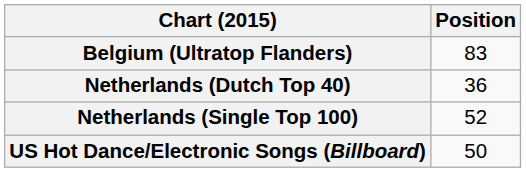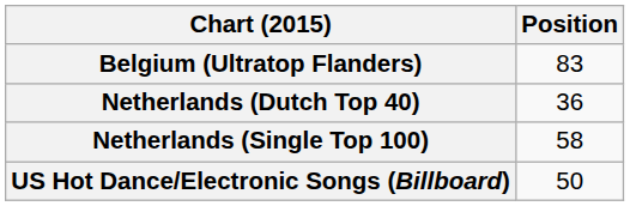 <table class="wikitable sortable plainrowheaders" style="text-align:center">
 <tr>
 <th scope="col">Chart (2015)</th>
 <th scope="col">Position</th>
 </tr>
 <tr>
 <th scope="row">Belgium (Ultratop Flanders)</th>
 <td>83</td>
 </tr>
 <tr>
 <th scope="row">Netherlands (Dutch Top 40)</th>
 <td>36</td>
 </tr>
 <tr>
 <th scope="row">Netherlands (Single Top 100)</th>
-<td>52</td>
+<td>58</td>
 </tr>
 <tr>
 <th scope="row">US Hot Dance/Electronic Songs (<em>Billboard</em>)</th>
 <td>50</td>
 </tr>
 </table>
